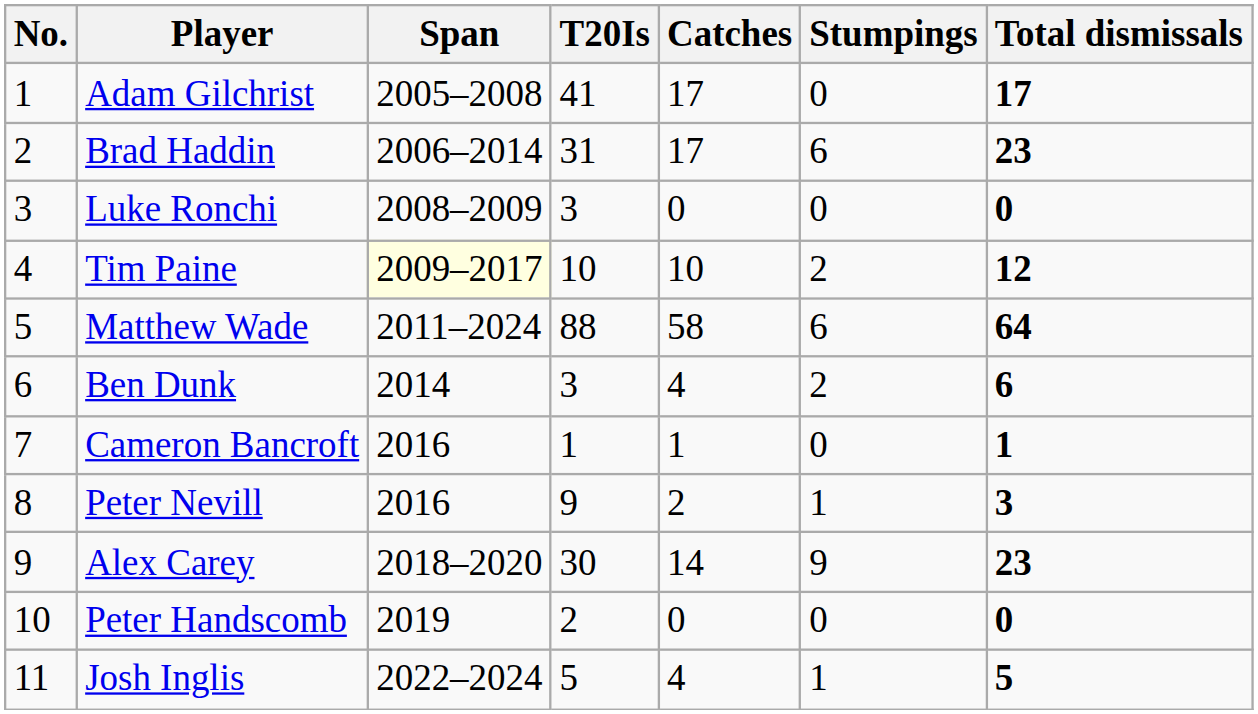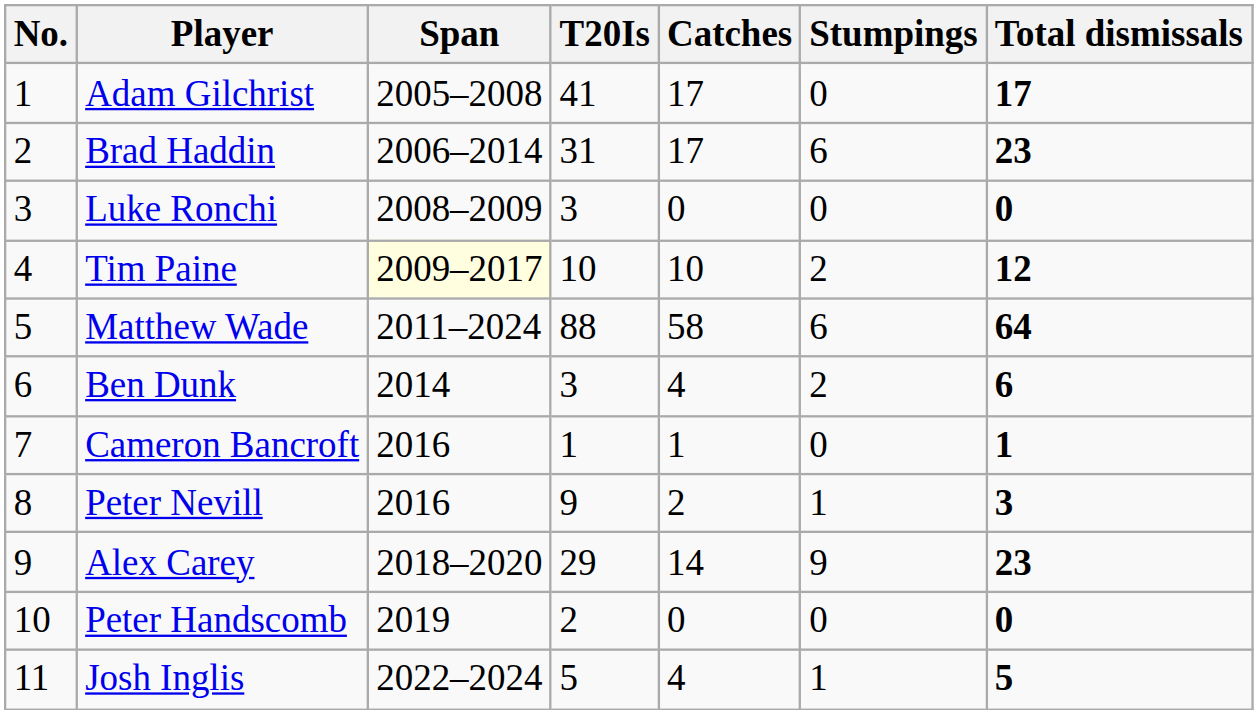 <table class="wikitable sortable">
 <tr style="background:#efefef;">
 <th>No.</th>
 <th>Player</th>
 <th>Span</th>
 <th>T20Is</th>
 <th>Catches</th>
 <th>Stumpings</th>
 <th>Total dismissals</th>
 </tr>
 <tr>
 <td>1</td>
 <td><a href='#'>Adam Gilchrist</a></td>
 <td>2005–2008</td>
 <td>41</td>
 <td>17</td>
 <td>0</td>
 <td><strong>17</strong></td>
 </tr>
 <tr>
 <td>2</td>
 <td><a href='#'>Brad Haddin</a></td>
 <td>2006–2014</td>
 <td>31</td>
 <td>17</td>
 <td>6</td>
 <td><strong>23</strong></td>
 </tr>
 <tr>
 <td>3</td>
 <td><a href='#'>Luke Ronchi</a></td>
 <td>2008–2009</td>
 <td>3</td>
 <td>0</td>
 <td>0</td>
 <td><strong>0</strong></td>
 </tr>
 <tr>
 <td>4</td>
 <td><a href='#'>Tim Paine</a></td>
 <td style="background: lightyellow;">2009–2017</td>
 <td>10</td>
 <td>10</td>
 <td>2</td>
 <td><strong>12</strong></td>
 </tr>
 <tr>
 <td>5</td>
 <td><a href='#'>Matthew Wade</a></td>
 <td>2011–2024</td>
 <td>88</td>
 <td>58</td>
 <td>6</td>
 <td><strong>64</strong></td>
 </tr>
 <tr>
 <td>6</td>
 <td><a href='#'>Ben Dunk</a></td>
 <td>2014</td>
 <td>3</td>
 <td>4</td>
 <td>2</td>
 <td><strong>6</strong></td>
 </tr>
 <tr>
 <td>7</td>
 <td><a href='#'>Cameron Bancroft</a></td>
 <td>2016</td>
 <td>1</td>
 <td>1</td>
 <td>0</td>
 <td><strong>1</strong></td>
 </tr>
 <tr>
 <td>8</td>
 <td><a href='#'>Peter Nevill</a></td>
 <td>2016</td>
 <td>9</td>
 <td>2</td>
 <td>1</td>
 <td><strong>3</strong></td>
 </tr>
 <tr>
 <td>9</td>
 <td><a href='#'>Alex Carey</a></td>
 <td>2018–2020</td>
-<td>30</td>
+<td>29</td>
 <td>14</td>
 <td>9</td>
 <td><strong>23</strong></td>
 </tr>
 <tr>
 <td>10</td>
 <td><a href='#'>Peter Handscomb</a></td>
 <td>2019</td>
 <td>2</td>
 <td>0</td>
 <td>0</td>
 <td><strong>0</strong></td>
 </tr>
 <tr>
 <td>11</td>
 <td><a href='#'>Josh Inglis</a></td>
 <td>2022–2024</td>
 <td>5</td>
 <td>4</td>
 <td>1</td>
 <td><strong>5</strong></td>
 </tr>
 </table>
